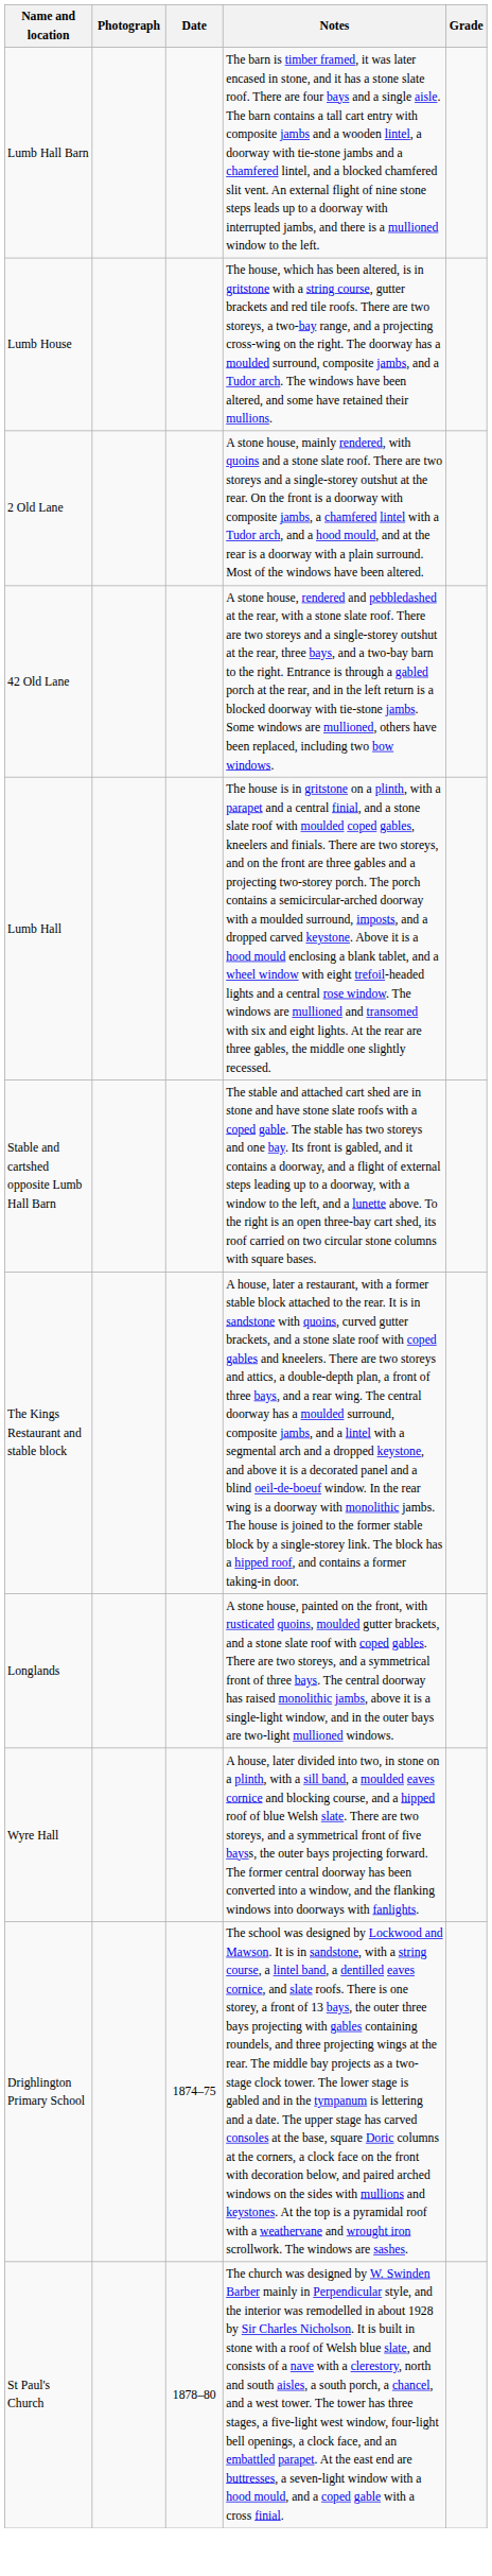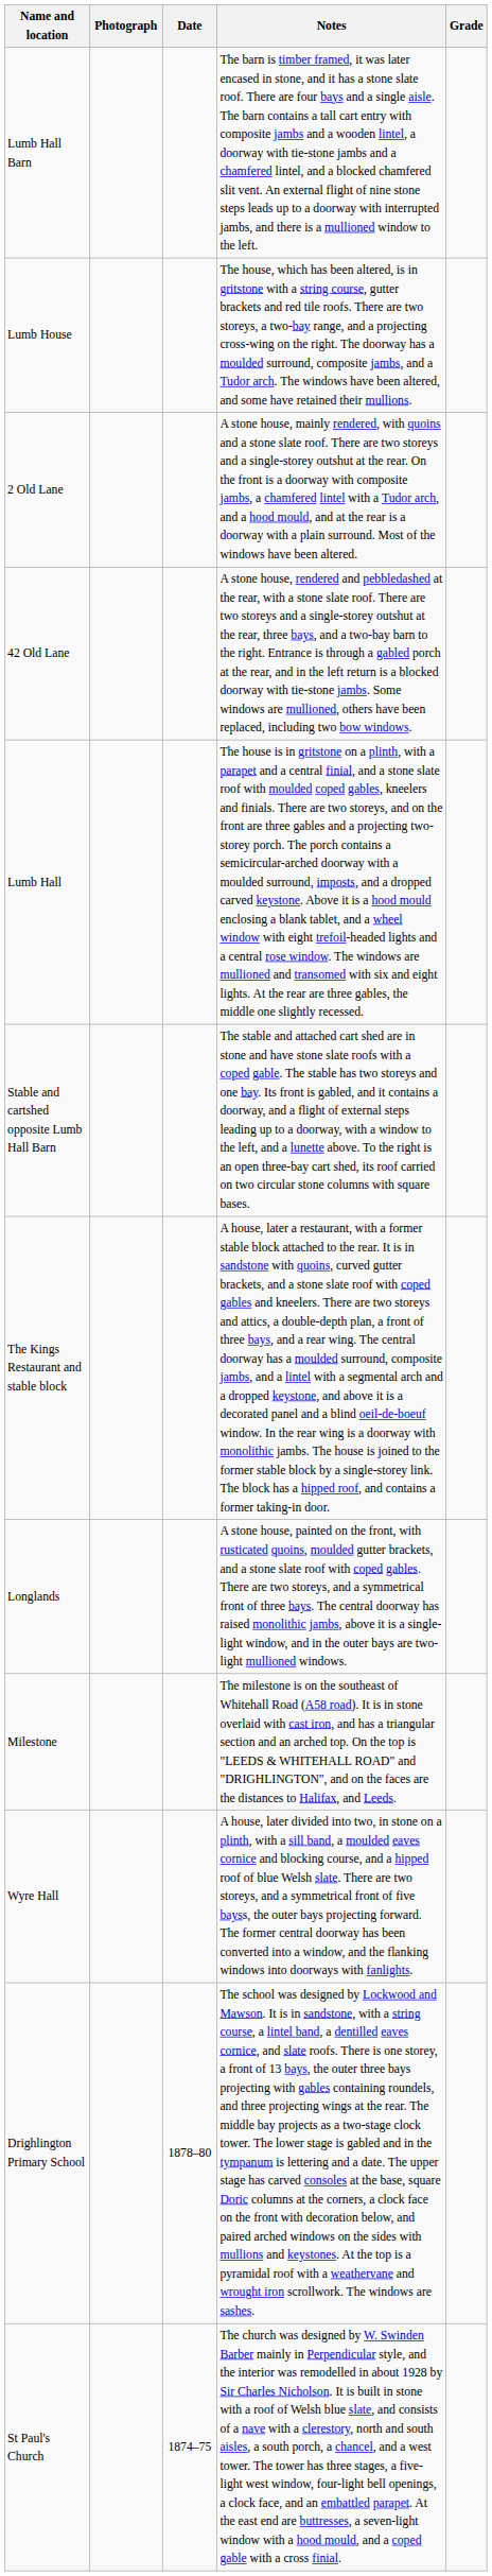 <table class="wikitable sortable plainrowheaders" style="width:100%; border:0; text-align:left; line-height:150%;">
 <tr>
 <th scope="col"  style="width:150px">Name and location</th>
 <th scope="col"  style="width:100px" class="unsortable">Photograph</th>
 <th scope="col"  style="width:120px">Date</th>
 <th scope="col"  style="width:650px" class="unsortable">Notes</th>
 <th scope="col"  style="width:50px">Grade</th>
 </tr>
 <tr>
 <td>Lumb Hall Barn<br><small></small></td>
 <td></td>
 <td align="center"></td>
 <td>The barn is <a href='#'>timber framed</a>, it was later encased in stone, and it has a stone slate roof.  There are four <a href='#'>bays</a> and a single <a href='#'>aisle</a>.  The barn contains a tall cart entry with composite <a href='#'>jambs</a> and a wooden <a href='#'>lintel</a>, a doorway with tie-stone jambs and a <a href='#'>chamfered</a> lintel, and a blocked chamfered slit vent.  An external flight of nine stone steps leads up to a doorway with interrupted jambs, and there is a <a href='#'>mullioned</a> window to the left.</td>
 <td align="center" ></td>
 </tr>
 <tr>
 <td>Lumb House<br><small></small></td>
 <td></td>
 <td align="center"></td>
 <td>The house, which has been altered, is in <a href='#'>gritstone</a> with a <a href='#'>string course</a>, gutter brackets and red tile roofs.  There are two storeys, a two-<a href='#'>bay</a> range, and a projecting cross-wing on the right.  The doorway has a <a href='#'>moulded</a> surround, composite <a href='#'>jambs</a>, and a <a href='#'>Tudor arch</a>.  The windows have been altered, and some have retained their <a href='#'>mullions</a>.</td>
 <td align="center" ></td>
 </tr>
 <tr>
 <td>2 Old Lane<br><small></small></td>
 <td></td>
 <td align="center"></td>
 <td>A stone house, mainly <a href='#'>rendered</a>, with <a href='#'>quoins</a> and a stone slate roof.  There are two storeys and a single-storey outshut at the rear.  On the front is a doorway with composite <a href='#'>jambs</a>, a <a href='#'>chamfered</a> <a href='#'>lintel</a> with a <a href='#'>Tudor arch</a>, and a <a href='#'>hood mould</a>, and at the rear is a doorway with a plain surround.  Most of the windows have been altered.</td>
 <td align="center" ></td>
 </tr>
 <tr>
 <td>42 Old Lane<br><small></small></td>
 <td></td>
 <td align="center"></td>
 <td>A stone house, <a href='#'>rendered</a> and <a href='#'>pebbledashed</a> at the rear, with a stone slate roof.  There are two storeys and a single-storey outshut at the rear, three <a href='#'>bays</a>, and a two-bay barn to the right.  Entrance is through a <a href='#'>gabled</a> porch at the rear, and in the left return is a blocked doorway with tie-stone <a href='#'>jambs</a>.  Some windows are <a href='#'>mullioned</a>, others have been replaced, including two <a href='#'>bow windows</a>.</td>
 <td align="center" ></td>
 </tr>
 <tr>
 <td>Lumb Hall<br><small></small></td>
 <td></td>
 <td align="center"></td>
 <td>The house is in <a href='#'>gritstone</a> on a <a href='#'>plinth</a>, with a <a href='#'>parapet</a> and a central <a href='#'>finial</a>, and a stone slate roof with <a href='#'>moulded</a> <a href='#'>coped</a> <a href='#'>gables</a>, kneelers and finials.  There are two storeys, and on the front are three gables and a projecting two-storey porch.  The porch contains a semicircular-arched doorway with a moulded surround, <a href='#'>imposts</a>, and a dropped carved <a href='#'>keystone</a>.  Above it is a <a href='#'>hood mould</a> enclosing a blank tablet, and a <a href='#'>wheel window</a> with eight <a href='#'>trefoil</a>-headed lights and a central <a href='#'>rose window</a>.  The windows are <a href='#'>mullioned</a> and <a href='#'>transomed</a> with six and eight lights.  At the rear are three gables, the middle one slightly recessed.</td>
 <td align="center" ></td>
 </tr>
 <tr>
 <td>Stable and cartshed opposite Lumb Hall Barn<br><small></small></td>
 <td></td>
 <td align="center"></td>
 <td>The stable and attached cart shed are in stone and have stone slate roofs with a <a href='#'>coped</a> <a href='#'>gable</a>.  The stable has two storeys and one <a href='#'>bay</a>.  Its front is gabled, and it contains a doorway, and a flight of external steps leading up to a doorway, with a window to the left, and a <a href='#'>lunette</a> above.  To the right is an open three-bay cart shed, its roof carried on two circular stone columns with square bases.</td>
 <td align="center" ></td>
 </tr>
 <tr>
 <td>The Kings Restaurant and stable block<br><small></small></td>
 <td></td>
 <td align="center"></td>
 <td>A house, later a restaurant, with a former stable block attached to the rear.  It is in <a href='#'>sandstone</a> with <a href='#'>quoins</a>, curved gutter brackets, and a stone slate roof with <a href='#'>coped</a> <a href='#'>gables</a> and kneelers.  There are two storeys and attics, a double-depth plan, a front of three <a href='#'>bays</a>, and a rear wing.  The central doorway has a <a href='#'>moulded</a> surround, composite <a href='#'>jambs</a>, and a <a href='#'>lintel</a> with a segmental arch and a dropped <a href='#'>keystone</a>, and above it is a decorated panel and a blind <a href='#'>oeil-de-boeuf</a> window.  In the rear wing is a doorway with <a href='#'>monolithic</a> jambs.  The house is joined to the former stable block by a single-storey link.  The block has a <a href='#'>hipped roof</a>, and contains a former taking-in door.</td>
 <td align="center" ></td>
 </tr>
 <tr>
 <td>Longlands<br><small></small></td>
 <td></td>
 <td align="center"></td>
 <td>A stone house, painted on the front, with <a href='#'>rusticated</a> <a href='#'>quoins</a>, <a href='#'>moulded</a> gutter brackets, and a stone slate roof with <a href='#'>coped</a> <a href='#'>gables</a>.  There are two storeys, and a symmetrical front of three <a href='#'>bays</a>.  The central doorway has raised <a href='#'>monolithic</a> <a href='#'>jambs</a>, above it is a single-light window, and in the outer bays are two-light <a href='#'>mullioned</a> windows.</td>
 <td align="center" ></td>
 </tr>
 <tr>
+<td>Milestone<br><small></small></td>
+<td></td>
+<td align="center"></td>
+<td>The milestone is on the southeast of Whitehall Road (<a href='#'>A58 road</a>).  It is in stone overlaid with <a href='#'>cast iron</a>, and has a triangular section and an arched top.  On the top is "LEEDS & WHITEHALL ROAD" and  "DRIGHLINGTON", and on the faces are the distances to <a href='#'>Halifax</a>, and <a href='#'>Leeds</a>.</td>
+<td align="center" ></td>
+</tr>
+<tr>
 <td>Wyre Hall<br><small></small></td>
 <td></td>
 <td align="center"></td>
 <td>A house, later divided into two, in stone on a <a href='#'>plinth</a>, with a <a href='#'>sill band</a>, a <a href='#'>moulded</a> <a href='#'>eaves</a> <a href='#'>cornice</a> and blocking course, and a <a href='#'>hipped</a> roof of blue Welsh <a href='#'>slate</a>.  There are two storeys, and a symmetrical front of five <a href='#'>bays</a>s, the outer bays projecting forward.  The former central doorway has been converted into a window, and the flanking windows into doorways with <a href='#'>fanlights</a>.</td>
 <td align="center" ></td>
 </tr>
 <tr>
 <td>Drighlington Primary School<br><small></small></td>
 <td></td>
-<td align="center">1874–75</td>
+<td align="center">1878–80</td>
 <td>The school was designed by <a href='#'>Lockwood and Mawson</a>.  It is in <a href='#'>sandstone</a>, with a <a href='#'>string course</a>, a <a href='#'>lintel band</a>, a <a href='#'>dentilled</a> <a href='#'>eaves</a> <a href='#'>cornice</a>, and <a href='#'>slate</a> roofs.  There is one storey, a front of 13 <a href='#'>bays</a>, the outer three bays projecting with <a href='#'>gables</a> containing roundels, and three projecting wings at the rear.  The middle bay projects as a two-stage clock tower.  The lower stage is gabled and in the <a href='#'>tympanum</a> is lettering and a date.  The upper stage has carved <a href='#'>consoles</a> at the base, square <a href='#'>Doric</a> columns at the corners, a clock face on the front with decoration below, and paired arched windows on the sides with <a href='#'>mullions</a> and <a href='#'>keystones</a>.  At the top is a pyramidal roof with a <a href='#'>weathervane</a> and <a href='#'>wrought iron</a> scrollwork.  The windows are <a href='#'>sashes</a>.</td>
 <td align="center" ></td>
 </tr>
 <tr>
 <td>St Paul's Church<br><small></small></td>
 <td></td>
-<td align="center">1878–80</td>
+<td align="center">1874–75</td>
 <td>The church was designed by <a href='#'>W. Swinden Barber</a> mainly in <a href='#'>Perpendicular</a> style, and the interior was remodelled in about 1928 by <a href='#'>Sir Charles Nicholson</a>.  It is built in stone with a roof of Welsh blue <a href='#'>slate</a>, and consists of a <a href='#'>nave</a> with a <a href='#'>clerestory</a>, north and south <a href='#'>aisles</a>, a south porch, a <a href='#'>chancel</a>, and a west tower.  The tower has three stages, a five-light west window, four-light bell openings, a clock face, and an <a href='#'>embattled</a> <a href='#'>parapet</a>.  At the east end are <a href='#'>buttresses</a>, a seven-light window with a <a href='#'>hood mould</a>, and a <a href='#'>coped</a> <a href='#'>gable</a> with a cross <a href='#'>finial</a>.</td>
 <td align="center" ></td>
 </tr>
 <tr>
 </tr>
 </table>
